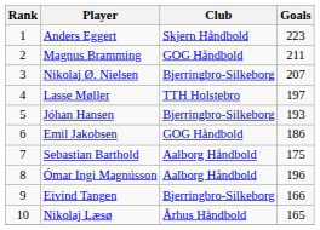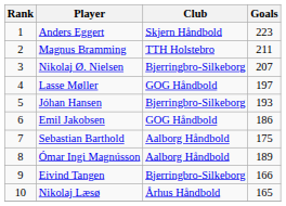 <table class="wikitable sortable" style="text-align:center">
 <tr>
 <th>Rank</th>
 <th>Player</th>
 <th>Club</th>
 <th>Goals</th>
 </tr>
 <tr>
 <td>1</td>
 <td style="text-align:left"> <a href='#'>Anders Eggert</a></td>
 <td style="text-align:left"><a href='#'>Skjern Håndbold</a></td>
 <td>223</td>
 </tr>
 <tr>
 <td>2</td>
 <td style="text-align:left"> <a href='#'>Magnus Bramming</a></td>
-<td style="text-align:left"><a href='#'>GOG Håndbold</a></td>
+<td style="text-align:left"><a href='#'>TTH Holstebro</a></td>
 <td>211</td>
 </tr>
 <tr>
 <td>3</td>
 <td style="text-align:left"> <a href='#'>Nikolaj Ø. Nielsen</a></td>
 <td style="text-align:left"><a href='#'>Bjerringbro-Silkeborg</a></td>
 <td>207</td>
 </tr>
 <tr>
 <td>4</td>
 <td style="text-align:left"> <a href='#'>Lasse Møller</a></td>
-<td style="text-align:left"><a href='#'>TTH Holstebro</a></td>
+<td style="text-align:left"><a href='#'>GOG Håndbold</a></td>
 <td>197</td>
 </tr>
 <tr>
 <td>5</td>
 <td style="text-align:left"> <a href='#'>Jóhan Hansen</a></td>
 <td style="text-align:left"><a href='#'>Bjerringbro-Silkeborg</a></td>
 <td>193</td>
 </tr>
 <tr>
 <td>6</td>
 <td style="text-align:left"> <a href='#'>Emil Jakobsen</a></td>
 <td style="text-align:left"><a href='#'>GOG Håndbold</a></td>
 <td>186</td>
 </tr>
 <tr>
 <td>7</td>
 <td style="text-align:left"> <a href='#'>Sebastian Barthold</a></td>
 <td style="text-align:left"><a href='#'>Aalborg Håndbold</a></td>
 <td>175</td>
 </tr>
 <tr>
 <td>8</td>
 <td style="text-align:left"> <a href='#'>Ómar Ingi Magnússon</a></td>
 <td style="text-align:left"><a href='#'>Aalborg Håndbold</a></td>
-<td>196</td>
+<td>189</td>
 </tr>
 <tr>
 <td>9</td>
 <td style="text-align:left"> <a href='#'>Eivind Tangen</a></td>
 <td style="text-align:left"><a href='#'>Bjerringbro-Silkeborg</a></td>
 <td>166</td>
 </tr>
 <tr>
 <td>10</td>
 <td style="text-align:left"> <a href='#'>Nikolaj Læsø</a></td>
 <td style="text-align:left"><a href='#'>Århus Håndbold</a></td>
 <td>165</td>
 </tr>
 <tr>
 </tr>
 </table>
